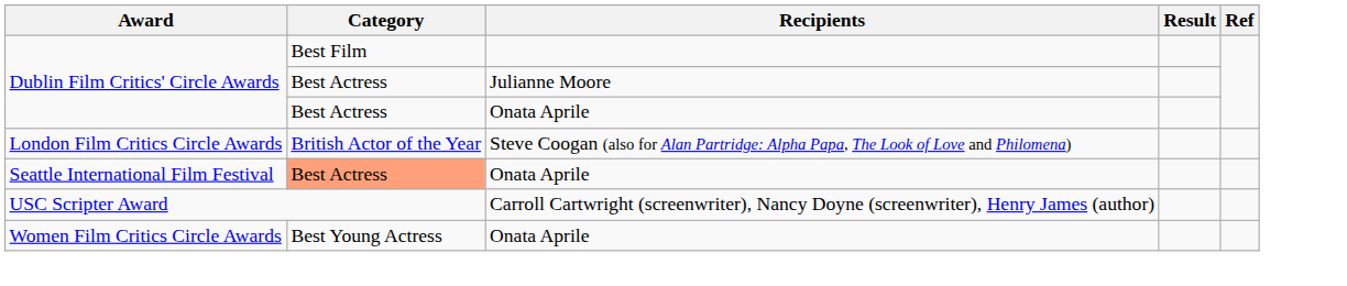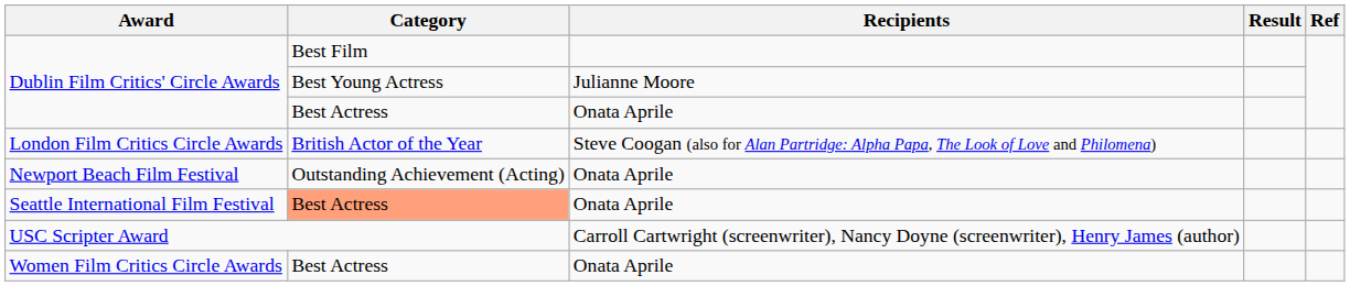 <table class="wikitable sortable">
 <tr style="background:#ccc; text-align:center;">
 <th>Award</th>
 <th>Category</th>
 <th>Recipients</th>
 <th>Result</th>
 <th>Ref</th>
 </tr>
 <tr>
 <td rowspan="3"><a href='#'>Dublin Film Critics' Circle Awards</a></td>
 <td>Best Film</td>
 <td></td>
 <td></td>
 <td rowspan="3"></td>
 </tr>
 <tr>
-<td>Best Actress</td>
+<td>Best Young Actress</td>
 <td>Julianne Moore</td>
 <td></td>
 </tr>
 <tr>
 <td>Best Actress</td>
 <td>Onata Aprile</td>
 <td></td>
 </tr>
 <tr>
 <td><a href='#'>London Film Critics Circle Awards</a></td>
 <td><a href='#'>British Actor of the Year</a></td>
 <td>Steve Coogan <small>(also for <em><a href='#'>Alan Partridge: Alpha Papa</a></em>, <em><a href='#'>The Look of Love</a></em> and <em><a href='#'>Philomena</a></em>)</small></td>
+<td></td>
+<td></td>
+</tr>
+<tr>
+<td><a href='#'>Newport Beach Film Festival</a></td>
+<td>Outstanding Achievement (Acting)</td>
+<td>Onata Aprile</td>
 <td></td>
 <td></td>
 </tr>
 <tr>
 <td><a href='#'>Seattle International Film Festival</a></td>
 <td style="background: lightsalmon;">Best Actress</td>
 <td>Onata Aprile</td>
 <td></td>
 <td></td>
 </tr>
 <tr>
 <td colspan="2"><a href='#'>USC Scripter Award</a></td>
 <td>Carroll Cartwright (screenwriter), Nancy Doyne (screenwriter), <a href='#'>Henry James</a> (author)</td>
 <td></td>
 <td></td>
 </tr>
 <tr>
 <td><a href='#'>Women Film Critics Circle Awards</a></td>
-<td>Best Young Actress</td>
+<td>Best Actress</td>
 <td>Onata Aprile</td>
 <td></td>
 <td></td>
 </tr>
 </table>
